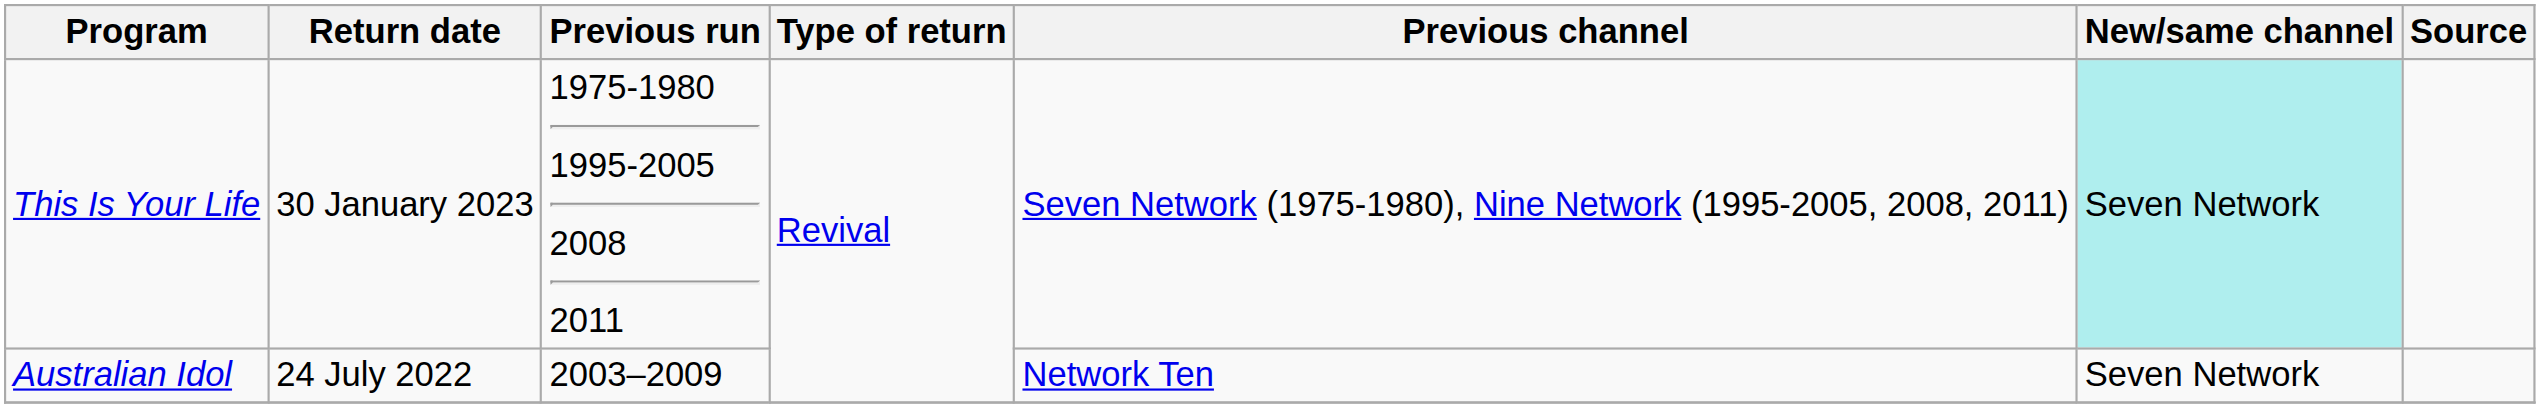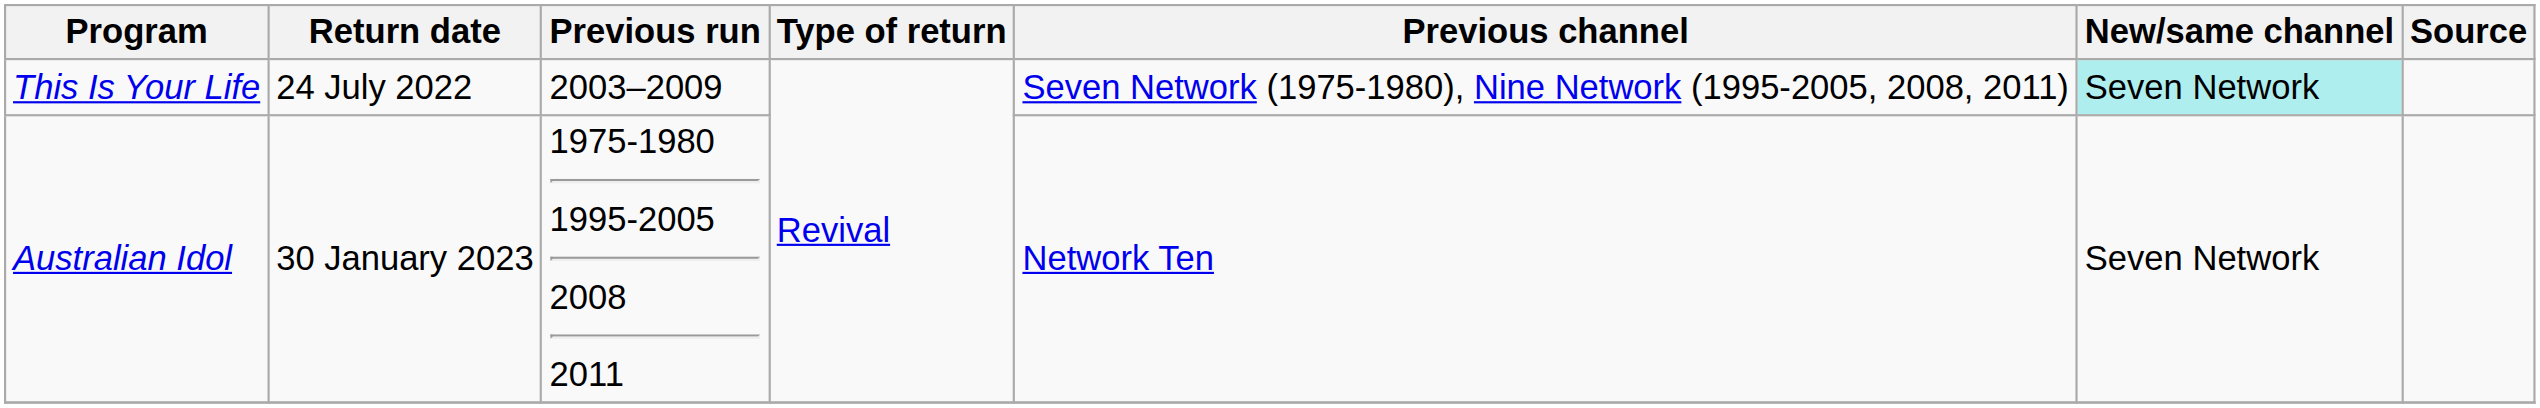 <table class="wikitable sortable">
 <tr>
 <th>Program</th>
 <th>Return date</th>
 <th>Previous run</th>
 <th>Type of return</th>
 <th>Previous channel</th>
 <th>New/same channel</th>
 <th>Source</th>
 </tr>
 <tr>
 <td><em><a href='#'>This Is Your Life</a></em></td>
-<td>30 January 2023</td>
-<td>1975-1980<hr>1995-2005<hr>2008<hr>2011</td>
+<td>24 July 2022</td>
+<td>2003–2009</td>
 <td rowspan=2><a href='#'>Revival</a></td>
 <td><a href='#'>Seven Network</a> (1975-1980), <a href='#'>Nine Network</a> (1995-2005, 2008, 2011)</td>
 <td style="background: paleturquoise;">Seven Network</td>
 <td></td>
 </tr>
 <tr>
 <td><em><a href='#'>Australian Idol</a></em></td>
-<td>24 July 2022</td>
-<td>2003–2009</td>
+<td>30 January 2023</td>
+<td>1975-1980<hr>1995-2005<hr>2008<hr>2011</td>
 <td><a href='#'>Network Ten</a></td>
 <td>Seven Network</td>
 <td></td>
 </tr>
 <tr>
 </tr>
 </table>
